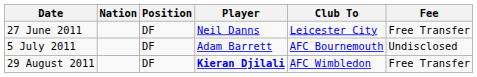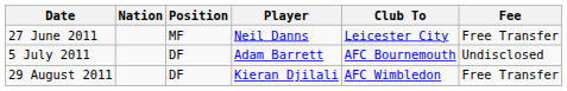 <table class="wikitable">
 <tr>
 <th>Date</th>
 <th>Nation</th>
 <th>Position</th>
 <th>Player</th>
 <th>Club To</th>
 <th>Fee</th>
 </tr>
 <tr>
 <td>27 June 2011</td>
 <td></td>
-<td>DF</td>
+<td>MF</td>
 <td><a href='#'>Neil Danns</a></td>
 <td><a href='#'>Leicester City</a></td>
 <td>Free Transfer</td>
 </tr>
 <tr>
 <td>5 July 2011</td>
 <td></td>
 <td>DF</td>
 <td><a href='#'>Adam Barrett</a></td>
 <td><a href='#'>AFC Bournemouth</a></td>
 <td>Undisclosed</td>
 </tr>
 <tr>
 <td>29 August 2011</td>
 <td></td>
 <td>DF</td>
-<td><strong><a href='#'>Kieran Djilali</a></strong></td>
+<td><a href='#'>Kieran Djilali</a></td>
 <td><a href='#'>AFC Wimbledon</a></td>
 <td>Free Transfer</td>
 </tr>
 </table>
